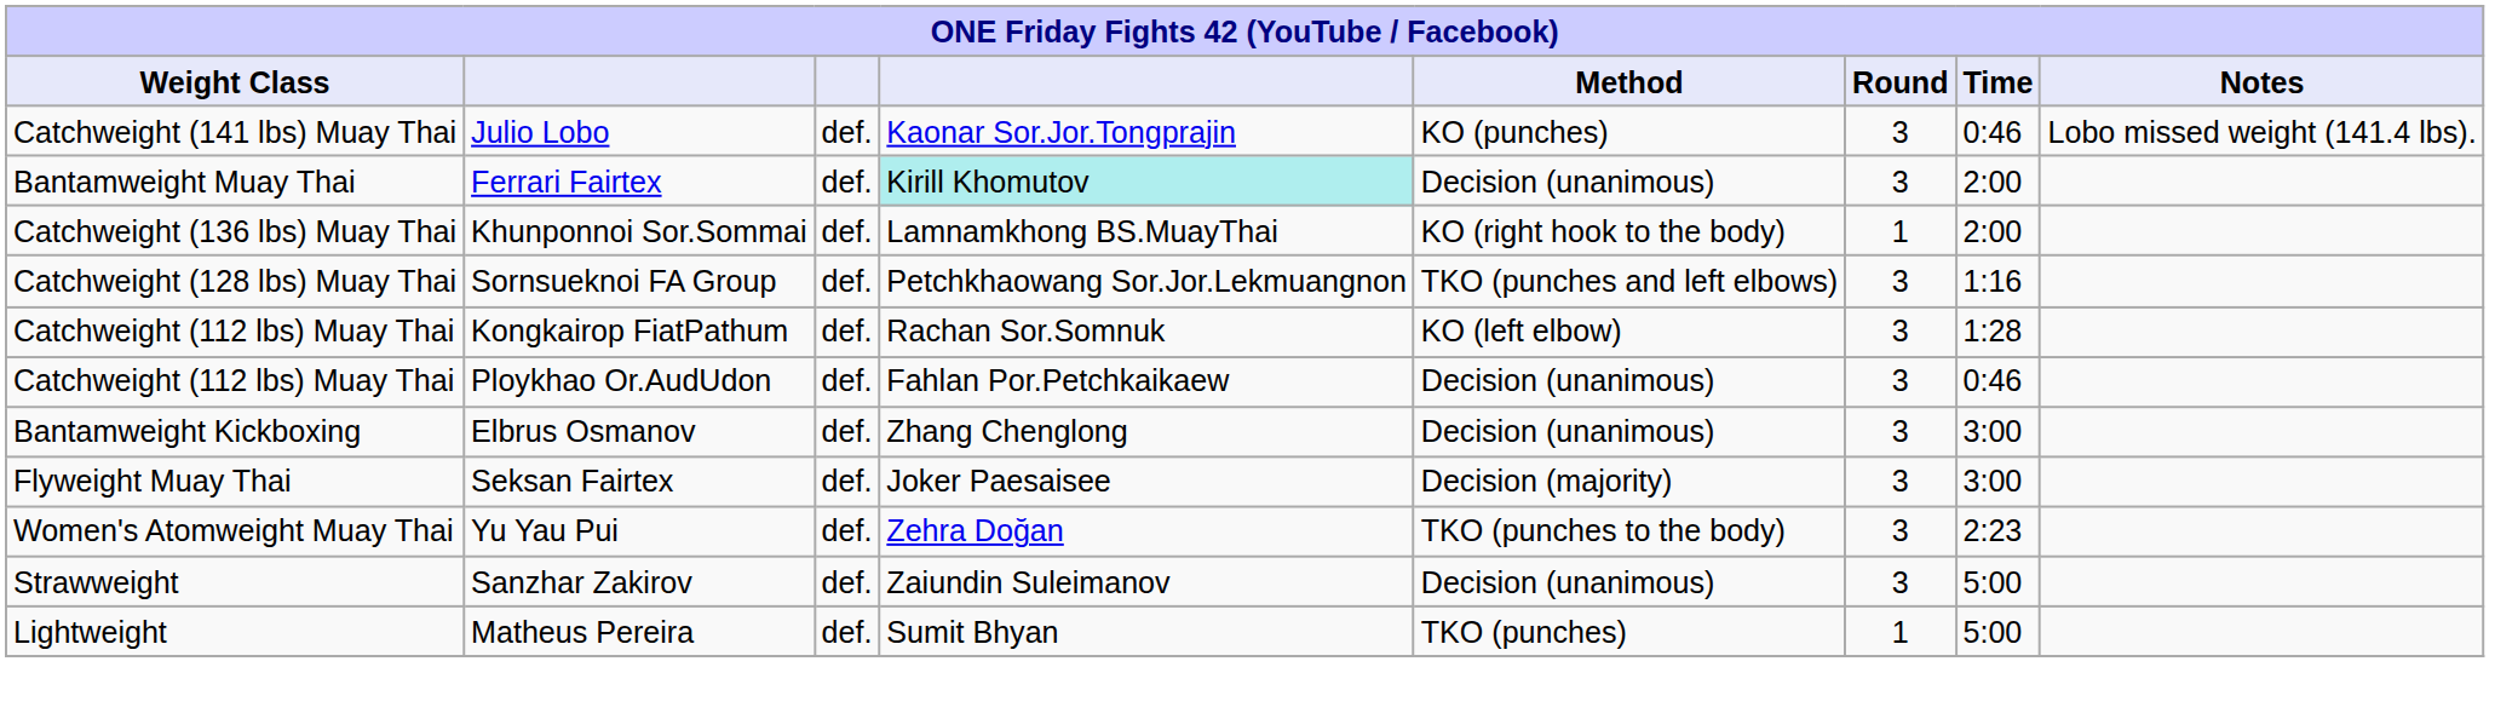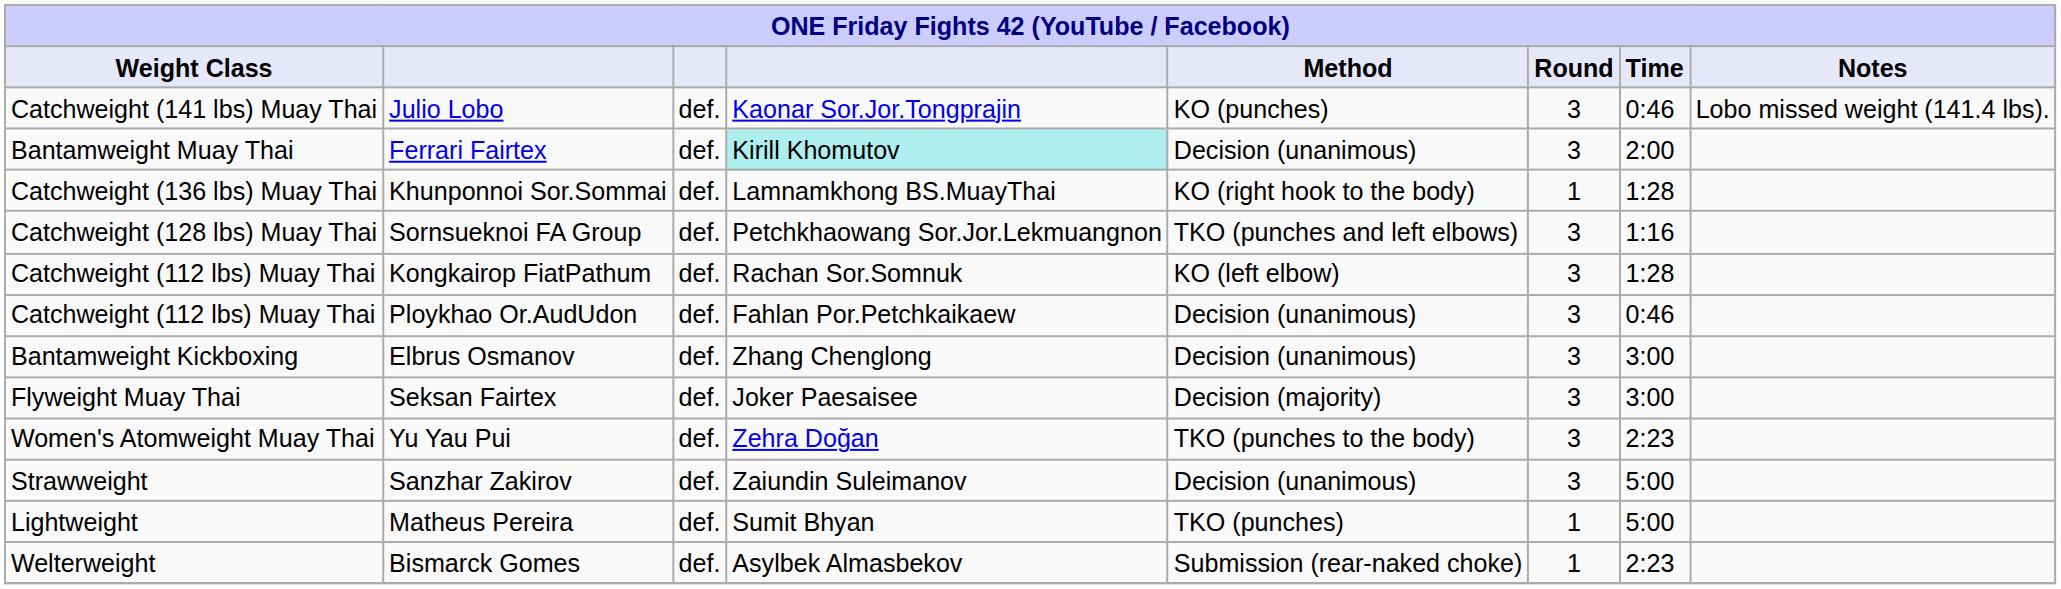 <table class="wikitable" style="font-size: 80%;">
 <tr>
 <th colspan="8" style="background-color: #ccf; color: #000080; text-align: center;"><strong>ONE Friday Fights 42 (YouTube / Facebook)</strong></th>
 </tr>
 <tr>
 <th colspan="1" style="background-color: #E6E8FA; color: #000000; text-align: center;">Weight Class</th>
 <th colspan="1" style="background-color: #E6E8FA; color: #000000; text-align: center;"></th>
 <th colspan="1" style="background-color: #E6E8FA; color: #000000; text-align: center;"></th>
 <th colspan="1" style="background-color: #E6E8FA; color: #000000; text-align: center;"></th>
 <th colspan="1" style="background-color: #E6E8FA; color: #000000; text-align: center;">Method</th>
 <th colspan="1" style="background-color: #E6E8FA; color: #000000; text-align: center;">Round</th>
 <th colspan="1" style="background-color: #E6E8FA; color: #000000; text-align: center;">Time</th>
 <th colspan="1" style="background-color: #E6E8FA; color: #000000; text-align: center;">Notes</th>
 </tr>
 <tr>
 <td>Catchweight (141 lbs) Muay Thai</td>
 <td> <a href='#'>Julio Lobo</a></td>
 <td>def.</td>
 <td> <a href='#'>Kaonar Sor.Jor.Tongprajin</a></td>
 <td>KO (punches)</td>
 <td align=center>3</td>
 <td>0:46</td>
 <td>Lobo missed weight (141.4 lbs).</td>
 </tr>
 <tr>
 <td>Bantamweight Muay Thai</td>
 <td> <a href='#'>Ferrari Fairtex</a></td>
 <td>def.</td>
 <td style="background: paleturquoise;"> Kirill Khomutov</td>
 <td>Decision (unanimous)</td>
 <td align=center>3</td>
 <td>2:00</td>
 <td></td>
 </tr>
 <tr>
 <td>Catchweight (136 lbs) Muay Thai</td>
 <td> Khunponnoi Sor.Sommai</td>
 <td>def.</td>
 <td> Lamnamkhong BS.MuayThai</td>
 <td>KO (right hook to the body)</td>
 <td align=center>1</td>
-<td>2:00</td>
+<td>1:28</td>
 <td></td>
 </tr>
 <tr>
 <td>Catchweight (128 lbs) Muay Thai</td>
 <td> Sornsueknoi FA Group</td>
 <td>def.</td>
 <td> Petchkhaowang Sor.Jor.Lekmuangnon</td>
 <td>TKO (punches and left elbows)</td>
 <td align=center>3</td>
 <td>1:16</td>
 <td></td>
 </tr>
 <tr>
 <td>Catchweight (112 lbs) Muay Thai</td>
 <td> Kongkairop FiatPathum</td>
 <td>def.</td>
 <td> Rachan Sor.Somnuk</td>
 <td>KO (left elbow)</td>
 <td align=center>3</td>
 <td>1:28</td>
 <td></td>
 </tr>
 <tr>
 <td>Catchweight (112 lbs) Muay Thai</td>
 <td> Ploykhao Or.AudUdon</td>
 <td>def.</td>
 <td> Fahlan Por.Petchkaikaew</td>
 <td>Decision (unanimous)</td>
 <td align=center>3</td>
 <td>0:46</td>
 <td></td>
 </tr>
 <tr>
 <td>Bantamweight Kickboxing</td>
 <td> Elbrus Osmanov</td>
 <td>def.</td>
 <td> Zhang Chenglong</td>
 <td>Decision (unanimous)</td>
 <td align=center>3</td>
 <td>3:00</td>
 <td></td>
 </tr>
 <tr>
 <td>Flyweight Muay Thai</td>
 <td> Seksan Fairtex</td>
 <td>def.</td>
 <td> Joker Paesaisee</td>
 <td>Decision (majority)</td>
 <td align=center>3</td>
 <td>3:00</td>
 <td></td>
 </tr>
 <tr>
 <td>Women's Atomweight Muay Thai</td>
 <td> Yu Yau Pui</td>
 <td>def.</td>
 <td> <a href='#'>Zehra Doğan</a></td>
 <td>TKO (punches to the body)</td>
 <td align=center>3</td>
 <td>2:23</td>
 <td></td>
 </tr>
 <tr>
 <td>Strawweight</td>
 <td> Sanzhar Zakirov</td>
 <td>def.</td>
 <td> Zaiundin Suleimanov</td>
 <td>Decision (unanimous)</td>
 <td align=center>3</td>
 <td>5:00</td>
 <td></td>
 </tr>
 <tr>
 <td>Lightweight</td>
 <td> Matheus Pereira</td>
 <td>def.</td>
 <td> Sumit Bhyan</td>
 <td>TKO (punches)</td>
 <td align=center>1</td>
 <td>5:00</td>
 <td></td>
 </tr>
 <tr>
+<td>Welterweight</td>
+<td> Bismarck Gomes</td>
+<td>def.</td>
+<td> Asylbek Almasbekov</td>
+<td>Submission (rear-naked choke)</td>
+<td align=center>1</td>
+<td>2:23</td>
+<td></td>
+</tr>
+<tr>
 </tr>
 </table>
